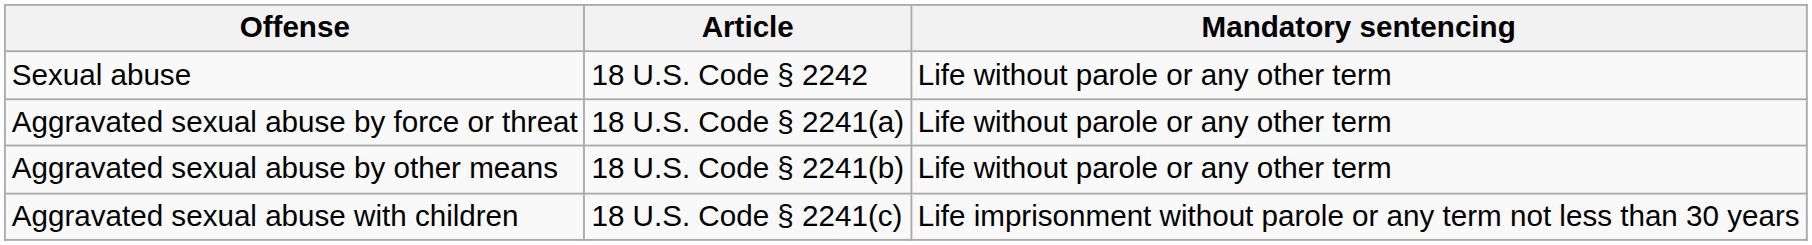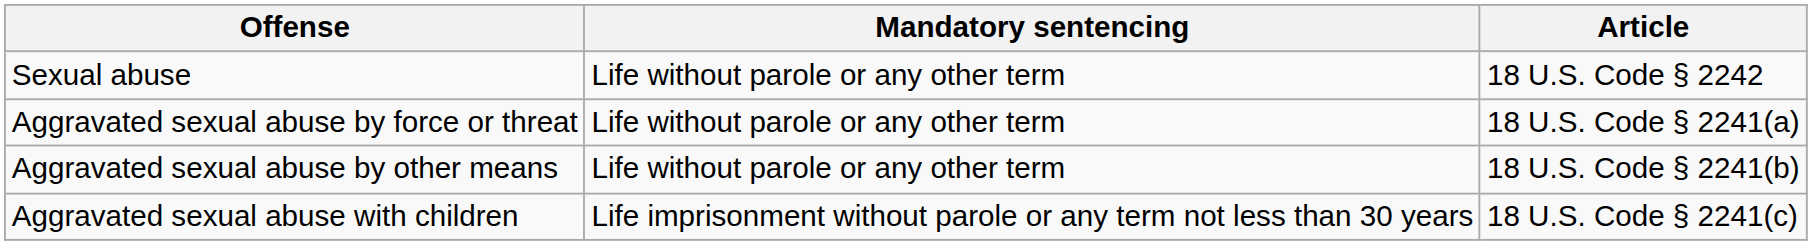 <table class="wikitable">
 <tr>
 <th>Offense</th>
+<th>Mandatory sentencing</th>
 <th>Article</th>
-<th>Mandatory sentencing</th>
 </tr>
 <tr>
 <td>Sexual abuse</td>
+<td>Life without parole or any other term</td>
 <td>18 U.S. Code § 2242</td>
-<td>Life without parole or any other term</td>
 </tr>
 <tr>
 <td>Aggravated sexual abuse by force or threat</td>
+<td>Life without parole or any other term</td>
 <td>18 U.S. Code § 2241(a)</td>
-<td>Life without parole or any other term</td>
 </tr>
 <tr>
 <td>Aggravated sexual abuse by other means</td>
+<td>Life without parole or any other term</td>
 <td>18 U.S. Code § 2241(b)</td>
-<td>Life without parole or any other term</td>
 </tr>
 <tr>
 <td>Aggravated sexual abuse with children</td>
+<td>Life imprisonment without parole or any term not less than 30 years</td>
 <td>18 U.S. Code § 2241(c)</td>
-<td>Life imprisonment without parole or any term not less than 30 years</td>
 </tr>
 </table>
